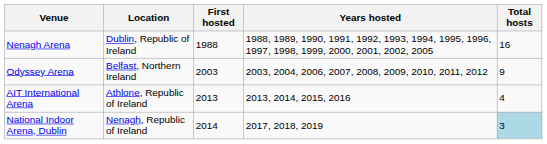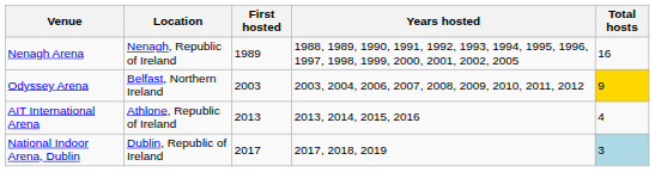 <table class = "wikitable">
 <tr>
 <th>Venue</th>
 <th>Location</th>
 <th>First hosted</th>
 <th>Years hosted</th>
 <th>Total hosts</th>
 </tr>
 <tr>
 <td><a href='#'>Nenagh Arena</a></td>
-<td><a href='#'>Dublin</a>, Republic of Ireland</td>
-<td>1988</td>
+<td><a href='#'>Nenagh</a>, Republic of Ireland</td>
+<td>1989</td>
 <td>1988, 1989, 1990, 1991, 1992, 1993, 1994, 1995, 1996, 1997, 1998, 1999, 2000, 2001, 2002, 2005</td>
 <td>16</td>
 </tr>
 <tr>
 <td><a href='#'>Odyssey Arena</a></td>
 <td><a href='#'>Belfast</a>, Northern Ireland</td>
 <td>2003</td>
 <td>2003, 2004, 2006, 2007, 2008, 2009, 2010, 2011, 2012</td>
-<td>9</td>
+<td style="background: gold;">9</td>
 </tr>
 <tr>
 <td><a href='#'>AIT International Arena</a></td>
 <td><a href='#'>Athlone</a>, Republic of Ireland</td>
 <td>2013</td>
 <td>2013, 2014, 2015, 2016</td>
 <td>4</td>
 </tr>
 <tr>
 <td><a href='#'>National Indoor Arena, Dublin</a></td>
-<td><a href='#'>Nenagh</a>, Republic of Ireland</td>
-<td>2014</td>
+<td><a href='#'>Dublin</a>, Republic of Ireland</td>
+<td>2017</td>
 <td>2017, 2018, 2019</td>
 <td style="background: lightblue;">3</td>
 </tr>
 </table>
